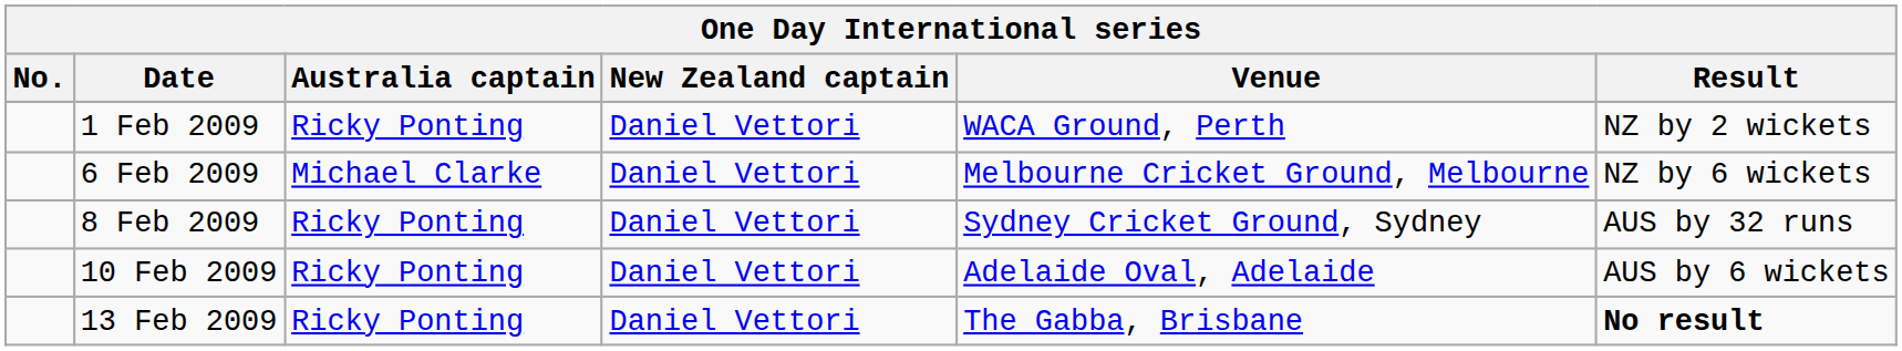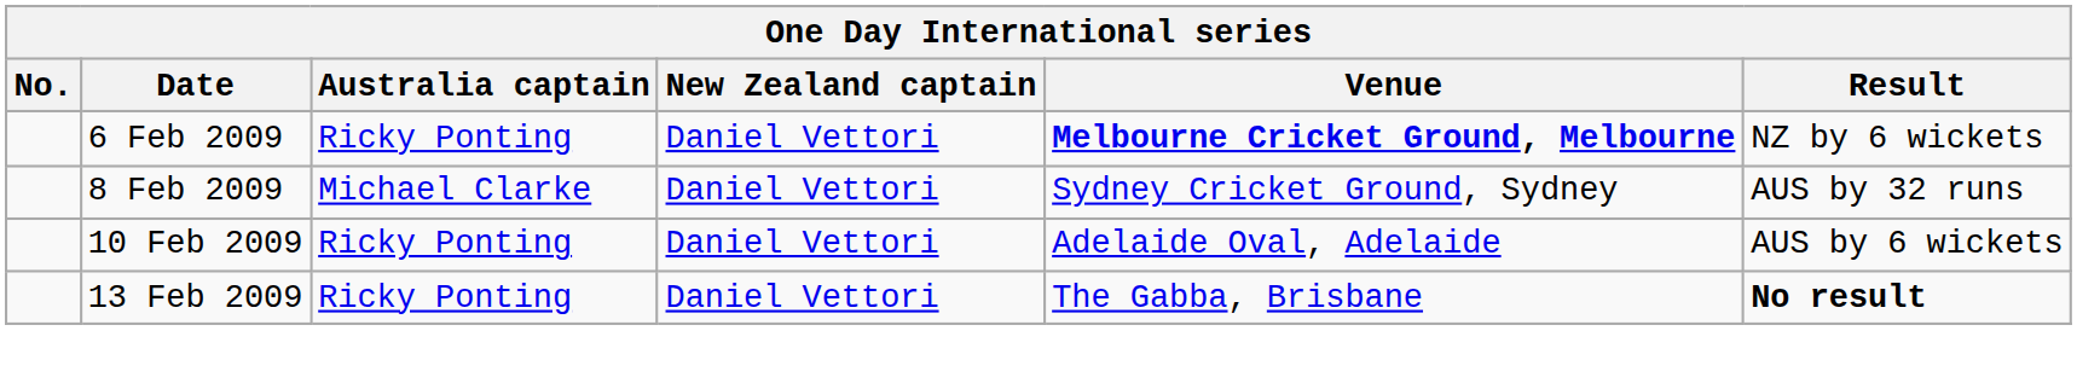 <table class="wikitable">
 <tr>
 <th colspan="6">One Day International series</th>
 </tr>
 <tr>
 <th>No.</th>
 <th>Date</th>
 <th>Australia captain</th>
 <th>New Zealand captain</th>
 <th>Venue</th>
 <th>Result</th>
 </tr>
 <tr>
 <td></td>
-<td>1 Feb 2009</td>
+<td>6 Feb 2009</td>
 <td><a href='#'>Ricky Ponting</a></td>
 <td><a href='#'>Daniel Vettori</a></td>
-<td><a href='#'>WACA Ground</a>, <a href='#'>Perth</a></td>
-<td>NZ by 2 wickets</td>
-</tr>
-<tr>
-<td></td>
-<td>6 Feb 2009</td>
-<td><a href='#'>Michael Clarke</a></td>
-<td><a href='#'>Daniel Vettori</a></td>
-<td><a href='#'>Melbourne Cricket Ground</a>, <a href='#'>Melbourne</a></td>
+<td><strong><a href='#'>Melbourne Cricket Ground</a>, <a href='#'>Melbourne</a></strong></td>
 <td>NZ by 6 wickets</td>
 </tr>
 <tr>
 <td></td>
 <td>8 Feb 2009</td>
-<td><a href='#'>Ricky Ponting</a></td>
+<td><a href='#'>Michael Clarke</a></td>
 <td><a href='#'>Daniel Vettori</a></td>
 <td><a href='#'>Sydney Cricket Ground</a>, Sydney</td>
 <td>AUS by 32 runs</td>
 </tr>
 <tr>
 <td></td>
 <td>10 Feb 2009</td>
 <td><a href='#'>Ricky Ponting</a></td>
 <td><a href='#'>Daniel Vettori</a></td>
 <td><a href='#'>Adelaide Oval</a>, <a href='#'>Adelaide</a></td>
 <td>AUS by 6 wickets</td>
 </tr>
 <tr>
 <td></td>
 <td>13 Feb 2009</td>
 <td><a href='#'>Ricky Ponting</a></td>
 <td><a href='#'>Daniel Vettori</a></td>
 <td><a href='#'>The Gabba</a>, <a href='#'>Brisbane</a></td>
 <td><strong>No result</strong></td>
 </tr>
 </table>
